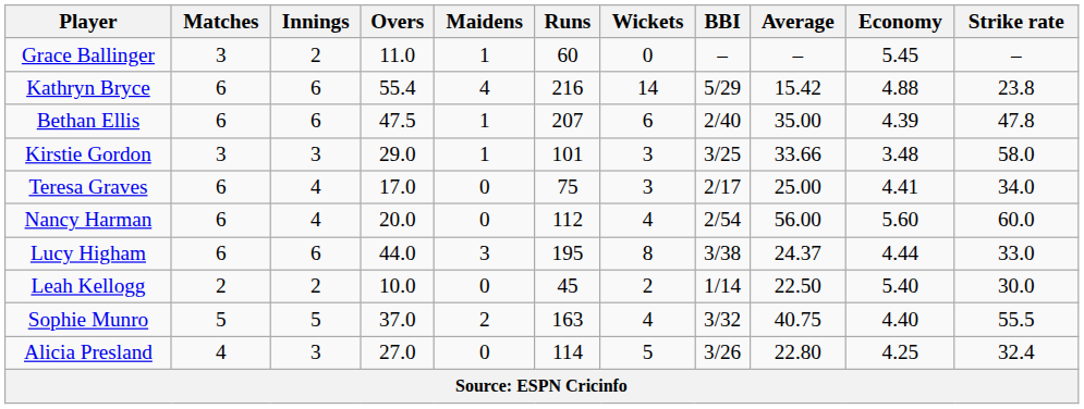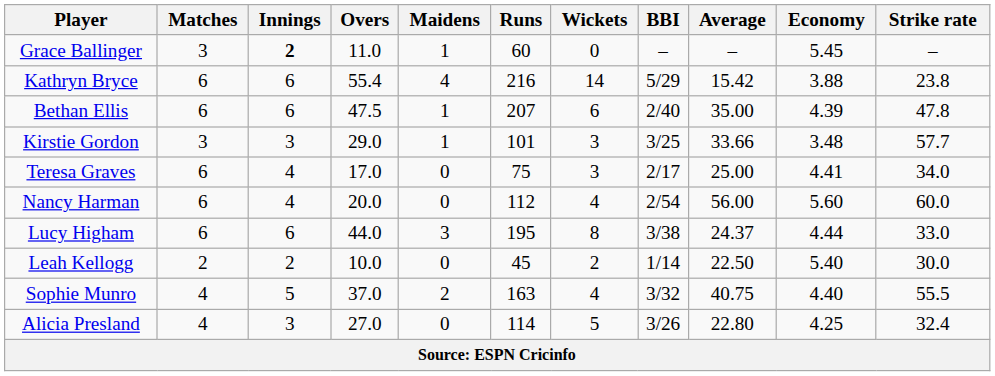 <table class="wikitable" style="text-align:center; width:65%;">
 <tr>
 <th>Player</th>
 <th>Matches</th>
 <th>Innings</th>
 <th>Overs</th>
 <th>Maidens</th>
 <th>Runs</th>
 <th>Wickets</th>
 <th>BBI</th>
 <th>Average</th>
 <th>Economy</th>
 <th>Strike rate</th>
 </tr>
 <tr>
 <td><a href='#'>Grace Ballinger</a></td>
 <td>3</td>
-<td>2</td>
+<td><strong>2</strong></td>
 <td>11.0</td>
 <td>1</td>
 <td>60</td>
 <td>0</td>
 <td>–</td>
 <td>–</td>
 <td>5.45</td>
 <td>–</td>
 </tr>
 <tr>
 <td><a href='#'>Kathryn Bryce</a></td>
 <td>6</td>
 <td>6</td>
 <td>55.4</td>
 <td>4</td>
 <td>216</td>
 <td>14</td>
 <td>5/29</td>
 <td>15.42</td>
-<td>4.88</td>
+<td>3.88</td>
 <td>23.8</td>
 </tr>
 <tr>
 <td><a href='#'>Bethan Ellis</a></td>
 <td>6</td>
 <td>6</td>
 <td>47.5</td>
 <td>1</td>
 <td>207</td>
 <td>6</td>
 <td>2/40</td>
 <td>35.00</td>
 <td>4.39</td>
 <td>47.8</td>
 </tr>
 <tr>
 <td><a href='#'>Kirstie Gordon</a></td>
 <td>3</td>
 <td>3</td>
 <td>29.0</td>
 <td>1</td>
 <td>101</td>
 <td>3</td>
 <td>3/25</td>
 <td>33.66</td>
 <td>3.48</td>
-<td>58.0</td>
+<td>57.7</td>
 </tr>
 <tr>
 <td><a href='#'>Teresa Graves</a></td>
 <td>6</td>
 <td>4</td>
 <td>17.0</td>
 <td>0</td>
 <td>75</td>
 <td>3</td>
 <td>2/17</td>
 <td>25.00</td>
 <td>4.41</td>
 <td>34.0</td>
 </tr>
 <tr>
 <td><a href='#'>Nancy Harman</a></td>
 <td>6</td>
 <td>4</td>
 <td>20.0</td>
 <td>0</td>
 <td>112</td>
 <td>4</td>
 <td>2/54</td>
 <td>56.00</td>
 <td>5.60</td>
 <td>60.0</td>
 </tr>
 <tr>
 <td><a href='#'>Lucy Higham</a></td>
 <td>6</td>
 <td>6</td>
 <td>44.0</td>
 <td>3</td>
 <td>195</td>
 <td>8</td>
 <td>3/38</td>
 <td>24.37</td>
 <td>4.44</td>
 <td>33.0</td>
 </tr>
 <tr>
 <td><a href='#'>Leah Kellogg</a></td>
 <td>2</td>
 <td>2</td>
 <td>10.0</td>
 <td>0</td>
 <td>45</td>
 <td>2</td>
 <td>1/14</td>
 <td>22.50</td>
 <td>5.40</td>
 <td>30.0</td>
 </tr>
 <tr>
 <td><a href='#'>Sophie Munro</a></td>
-<td>5</td>
+<td>4</td>
 <td>5</td>
 <td>37.0</td>
 <td>2</td>
 <td>163</td>
 <td>4</td>
 <td>3/32</td>
 <td>40.75</td>
 <td>4.40</td>
 <td>55.5</td>
 </tr>
 <tr>
 <td><a href='#'>Alicia Presland</a></td>
 <td>4</td>
 <td>3</td>
 <td>27.0</td>
 <td>0</td>
 <td>114</td>
 <td>5</td>
 <td>3/26</td>
 <td>22.80</td>
 <td>4.25</td>
 <td>32.4</td>
 </tr>
 <tr>
 <th colspan="13"><small>Source: ESPN Cricinfo </small></th>
 </tr>
 </table>
